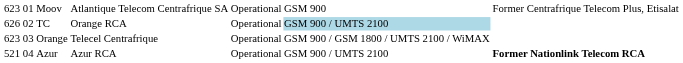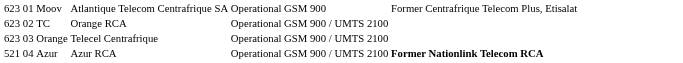 <table>
 <tr>
 <td>623</td>
 <td>01</td>
 <td>Moov</td>
 <td>Atlantique Telecom Centrafrique SA</td>
 <td>Operational</td>
 <td>GSM 900</td>
 <td>Former Centrafrique Telecom Plus, Etisalat</td>
 </tr>
 <tr>
-<td>626</td>
+<td>623</td>
 <td>02</td>
 <td>TC</td>
 <td>Orange RCA</td>
 <td>Operational</td>
-<td style="background: lightblue;">GSM 900 / UMTS 2100</td>
+<td>GSM 900 / UMTS 2100</td>
 <td></td>
 </tr>
 <tr>
 <td>623</td>
 <td>03</td>
 <td>Orange</td>
 <td>Telecel Centrafrique</td>
 <td>Operational</td>
-<td>GSM 900 / GSM 1800 / UMTS 2100 / WiMAX</td>
+<td>GSM 900 / UMTS 2100</td>
 <td></td>
 </tr>
 <tr>
 <td>521</td>
 <td>04</td>
 <td>Azur</td>
 <td>Azur RCA</td>
 <td>Operational</td>
 <td>GSM 900 / UMTS 2100</td>
 <td><strong>Former Nationlink Telecom RCA</strong></td>
 </tr>
 </table>
